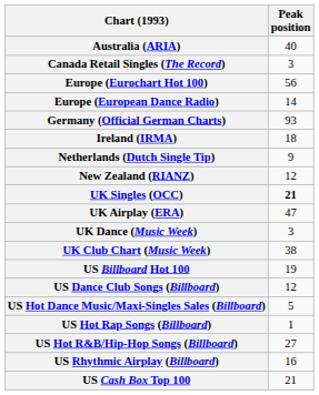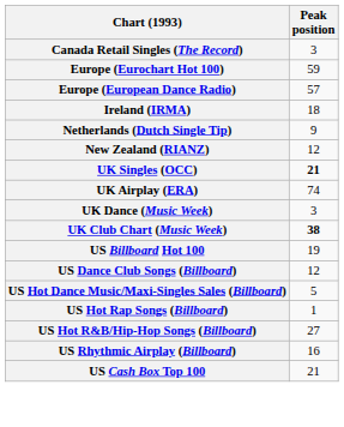 <table class="wikitable sortable plainrowheaders">
 <tr>
 <th>Chart (1993)</th>
 <th>Peak<br>position</th>
-</tr>
-<tr>
-<th scope="row">Australia (<a href='#'>ARIA</a>)</th>
-<td style="text-align:center;">40</td>
 </tr>
 <tr>
 <th scope="row">Canada Retail Singles (<em><a href='#'>The Record</a></em>)</th>
 <td style="text-align:center;">3</td>
 </tr>
 <tr>
 <th scope="row">Europe (<a href='#'>Eurochart Hot 100</a>)</th>
-<td style="text-align:center;">56</td>
+<td style="text-align:center;">59</td>
 </tr>
 <tr>
 <th scope="row">Europe (<a href='#'>European Dance Radio</a>)</th>
-<td style="text-align:center;">14</td>
-</tr>
-<tr>
-<th scope="row">Germany (<a href='#'>Official German Charts</a>)</th>
-<td style="text-align:center;">93</td>
+<td style="text-align:center;">57</td>
 </tr>
 <tr>
 <th scope="row">Ireland (<a href='#'>IRMA</a>)</th>
 <td style="text-align:center;">18</td>
 </tr>
 <tr>
 <th scope="row">Netherlands (<a href='#'>Dutch Single Tip</a>)</th>
 <td style="text-align:center;">9</td>
 </tr>
 <tr>
 <th scope="row">New Zealand (<a href='#'>RIANZ</a>)</th>
 <td style="text-align:center;">12</td>
 </tr>
 <tr>
 <th scope="row"><a href='#'>UK Singles</a> (<a href='#'>OCC</a>)</th>
 <td style="text-align:center;"><strong>21</strong></td>
 </tr>
 <tr>
 <th scope="row">UK Airplay (<a href='#'>ERA</a>)</th>
-<td style="text-align:center;">47</td>
+<td style="text-align:center;">74</td>
 </tr>
 <tr>
 <th scope="row">UK Dance (<em><a href='#'>Music Week</a></em>)</th>
 <td style="text-align:center;">3</td>
 </tr>
 <tr>
 <th scope="row"><a href='#'>UK Club Chart</a> (<em><a href='#'>Music Week</a></em>)</th>
-<td style="text-align:center;">38</td>
+<td style="text-align:center;"><strong>38</strong></td>
 </tr>
 <tr>
 <th scope="row">US <em><a href='#'>Billboard</a></em> <a href='#'>Hot 100</a></th>
 <td style="text-align:center;">19</td>
 </tr>
 <tr>
 <th scope="row">US <a href='#'>Dance Club Songs</a> (<em><a href='#'>Billboard</a></em>)</th>
 <td style="text-align:center;">12</td>
 </tr>
 <tr>
 <th scope="row">US <a href='#'>Hot Dance Music/Maxi-Singles Sales</a> (<em><a href='#'>Billboard</a></em>)</th>
 <td style="text-align:center;">5</td>
 </tr>
 <tr>
 <th scope="row">US <a href='#'>Hot Rap Songs</a> (<em><a href='#'>Billboard</a></em>)</th>
 <td style="text-align:center;">1</td>
 </tr>
 <tr>
 <th scope="row">US <a href='#'>Hot R&B/Hip-Hop Songs</a> (<em><a href='#'>Billboard</a></em>)</th>
 <td style="text-align:center;">27</td>
 </tr>
 <tr>
 <th scope="row">US <a href='#'>Rhythmic Airplay</a> (<em><a href='#'>Billboard</a></em>)</th>
 <td style="text-align:center;">16</td>
 </tr>
 <tr>
 <th scope="row">US <a href='#'><em>Cash Box</em> Top 100</a></th>
 <td style="text-align:center;">21</td>
 </tr>
 </table>
